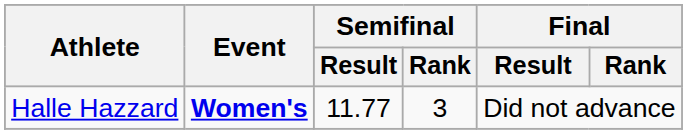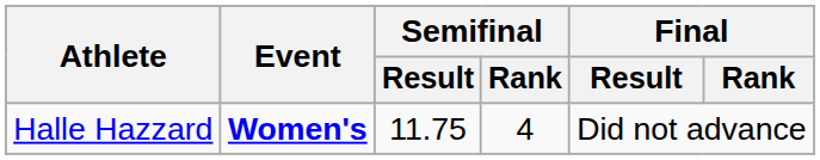 <table class="wikitable" style="font-size:90%">
 <tr>
 <th rowspan="2">Athlete</th>
 <th rowspan="2">Event</th>
 <th colspan="2">Semifinal</th>
 <th colspan="2">Final</th>
 </tr>
 <tr style="font-size:95%">
 <th>Result</th>
 <th>Rank</th>
 <th>Result</th>
 <th>Rank</th>
 </tr>
 <tr align=center>
 <td align=left><a href='#'>Halle Hazzard</a></td>
 <td align=left><strong><a href='#'>Women's </a></strong></td>
-<td>11.77</td>
-<td>3</td>
+<td>11.75</td>
+<td>4</td>
 <td colspan=2>Did not advance</td>
 </tr>
 </table>
